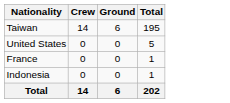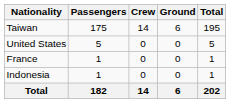 <table class="wikitable sortable" style="text-align:center;">
 <tr>
 <th>Nationality</th>
+<th>Passengers</th>
 <th>Crew</th>
 <th>Ground</th>
 <th>Total</th>
 </tr>
 <tr>
 <td style="text-align: left;">Taiwan</td>
+<td>175</td>
 <td>14</td>
 <td>6</td>
 <td>195</td>
 </tr>
 <tr>
 <td style="text-align: left;">United States</td>
+<td>5</td>
 <td>0</td>
 <td>0</td>
 <td>5</td>
 </tr>
 <tr>
 <td style="text-align: left;">France</td>
+<td>1</td>
 <td>0</td>
 <td>0</td>
 <td>1</td>
 </tr>
 <tr>
 <td style="text-align: left;">Indonesia</td>
+<td>1</td>
 <td>0</td>
 <td>0</td>
 <td>1</td>
 </tr>
 <tr class="sortbottom">
 <th>Total</th>
+<th>182</th>
 <th>14</th>
 <th>6</th>
 <th>202</th>
 </tr>
 </table>
